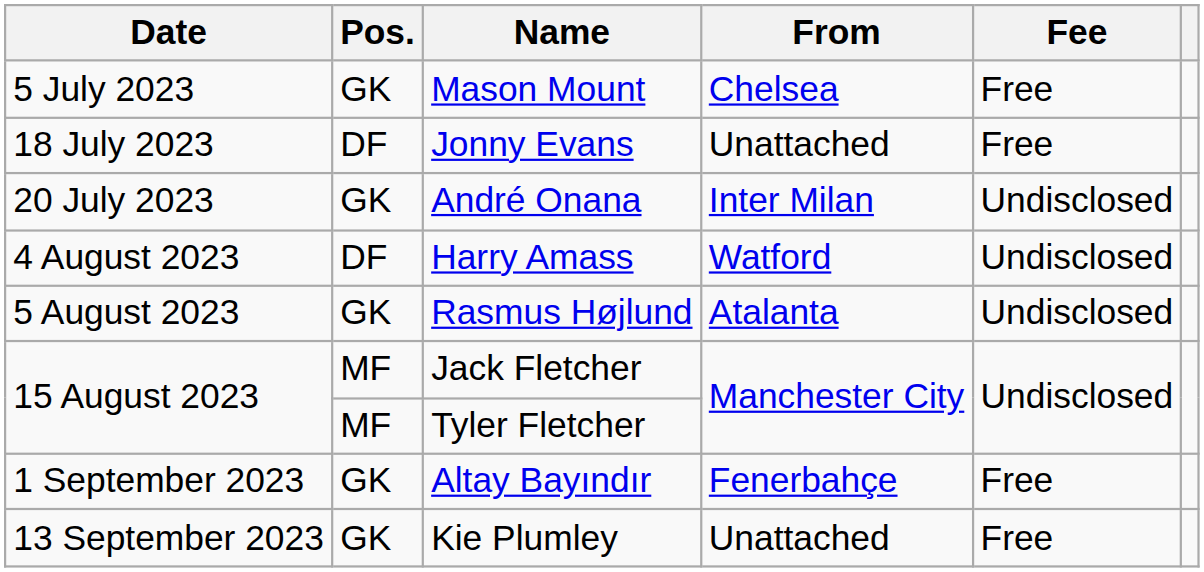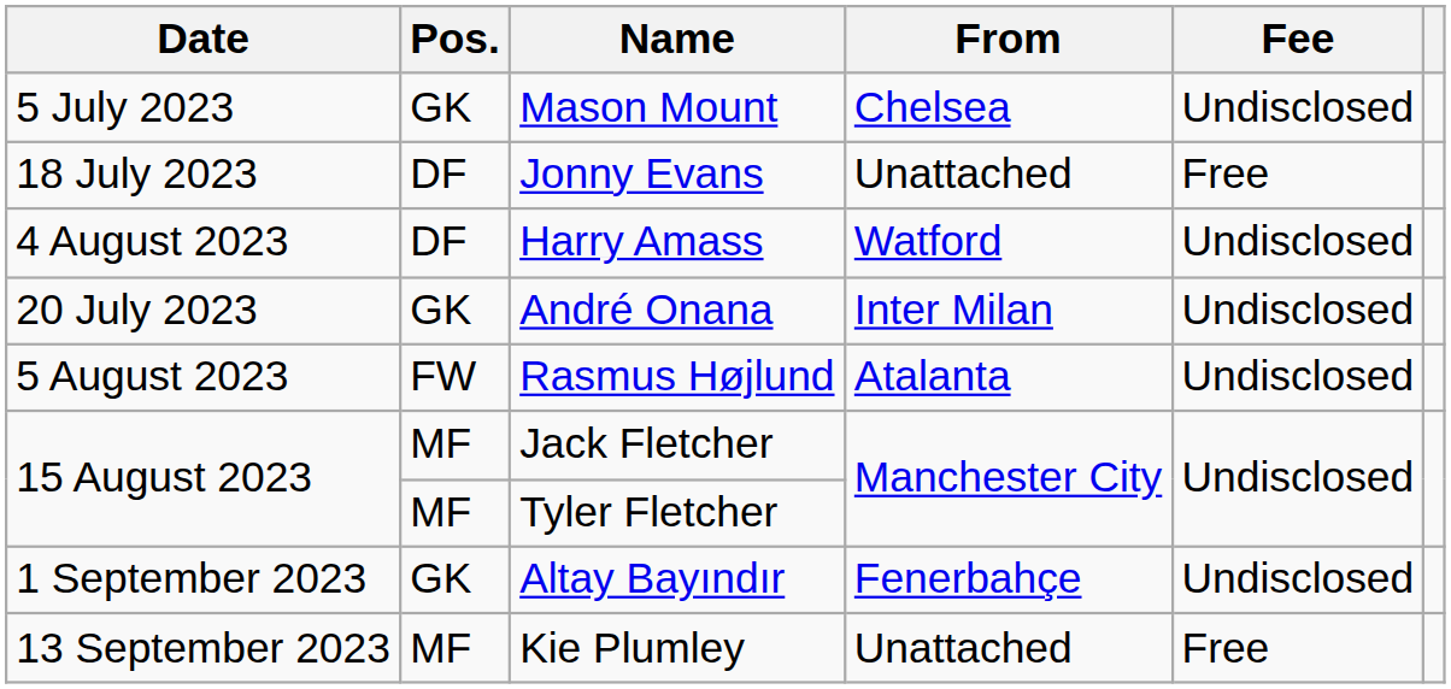 <table class="wikitable">
 <tr>
 <th>Date</th>
 <th>Pos.</th>
 <th>Name</th>
 <th>From</th>
 <th>Fee</th>
 <th></th>
 </tr>
 <tr>
 <td>5 July 2023</td>
 <td>GK</td>
 <td> <a href='#'>Mason Mount</a></td>
 <td> <a href='#'>Chelsea</a></td>
-<td>Free</td>
+<td>Undisclosed</td>
 <td></td>
 </tr>
 <tr>
 <td>18 July 2023</td>
 <td>DF</td>
 <td> <a href='#'>Jonny Evans</a></td>
 <td>Unattached</td>
 <td>Free</td>
 <td></td>
 </tr>
 <tr>
+<td>4 August 2023</td>
+<td>DF</td>
+<td> <a href='#'>Harry Amass</a></td>
+<td> <a href='#'>Watford</a></td>
+<td>Undisclosed</td>
+<td></td>
+</tr>
+<tr>
 <td>20 July 2023</td>
 <td>GK</td>
 <td> <a href='#'>André Onana</a></td>
 <td> <a href='#'>Inter Milan</a></td>
 <td>Undisclosed</td>
 <td></td>
 </tr>
 <tr>
-<td>4 August 2023</td>
-<td>DF</td>
-<td> <a href='#'>Harry Amass</a></td>
-<td> <a href='#'>Watford</a></td>
-<td>Undisclosed</td>
-<td></td>
-</tr>
-<tr>
 <td>5 August 2023</td>
-<td>GK</td>
+<td>FW</td>
 <td> <a href='#'>Rasmus Højlund</a></td>
 <td> <a href='#'>Atalanta</a></td>
 <td>Undisclosed</td>
 <td></td>
 </tr>
 <tr>
 <td rowspan="2">15 August 2023</td>
 <td>MF</td>
 <td> Jack Fletcher</td>
 <td rowspan="2"> <a href='#'>Manchester City</a></td>
 <td rowspan="2">Undisclosed</td>
 <td rowspan="2"></td>
 </tr>
 <tr>
 <td>MF</td>
 <td> Tyler Fletcher</td>
 </tr>
 <tr>
 <td>1 September 2023</td>
 <td>GK</td>
 <td> <a href='#'>Altay Bayındır</a></td>
 <td> <a href='#'>Fenerbahçe</a></td>
-<td>Free</td>
+<td>Undisclosed</td>
 <td></td>
 </tr>
 <tr>
 <td>13 September 2023</td>
-<td>GK</td>
+<td>MF</td>
 <td> Kie Plumley</td>
 <td>Unattached</td>
 <td>Free</td>
 <td></td>
 </tr>
 </table>
